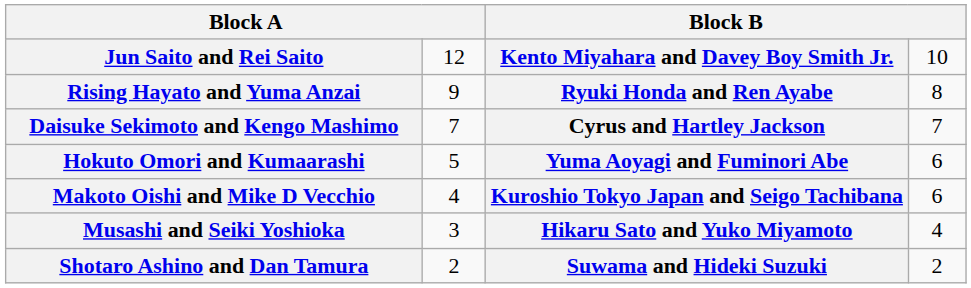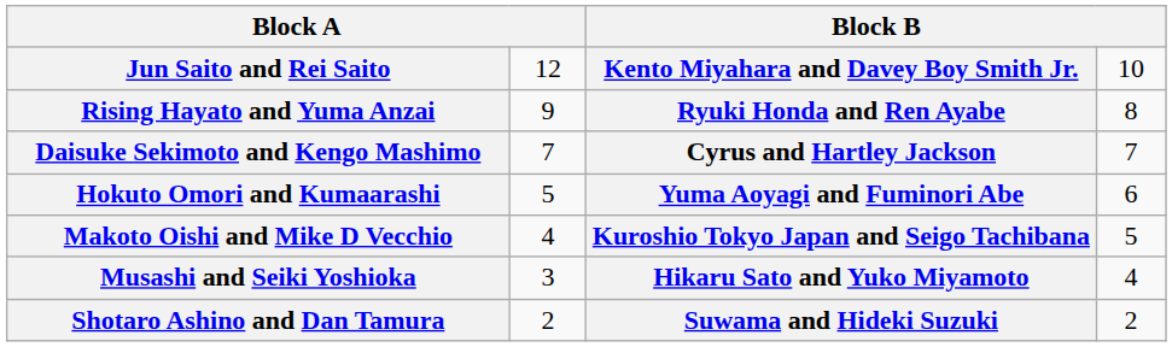 <table class="wikitable" style="margin: 1em auto 1em auto;text-align:center">
 <tr>
 <th colspan="2" style="width:50%">Block A</th>
 <th colspan="2" style="width:50%">Block B</th>
 </tr>
 <tr>
 <th><a href='#'>Jun Saito</a> and <a href='#'>Rei Saito</a></th>
 <td style="width:35px">12</td>
 <th><a href='#'>Kento Miyahara</a> and <a href='#'>Davey Boy Smith Jr.</a></th>
 <td style="width:35px">10</td>
 </tr>
 <tr>
 <th><a href='#'>Rising Hayato</a> and <a href='#'>Yuma Anzai</a></th>
 <td>9</td>
 <th><a href='#'>Ryuki Honda</a> and <a href='#'>Ren Ayabe</a></th>
 <td>8</td>
 </tr>
 <tr>
 <th><a href='#'>Daisuke Sekimoto</a> and <a href='#'>Kengo Mashimo</a></th>
 <td>7</td>
 <th>Cyrus and <a href='#'>Hartley Jackson</a></th>
 <td>7</td>
 </tr>
 <tr>
 <th><a href='#'>Hokuto Omori</a> and <a href='#'>Kumaarashi</a></th>
 <td>5</td>
 <th><a href='#'>Yuma Aoyagi</a> and <a href='#'>Fuminori Abe</a></th>
 <td>6</td>
 </tr>
 <tr>
 <th><a href='#'>Makoto Oishi</a> and <a href='#'>Mike D Vecchio</a></th>
 <td>4</td>
 <th><a href='#'>Kuroshio Tokyo Japan</a> and <a href='#'>Seigo Tachibana</a></th>
-<td>6</td>
+<td>5</td>
 </tr>
 <tr>
 <th><a href='#'>Musashi</a> and <a href='#'>Seiki Yoshioka</a></th>
 <td>3</td>
 <th><a href='#'>Hikaru Sato</a> and <a href='#'>Yuko Miyamoto</a></th>
 <td>4</td>
 </tr>
 <tr>
 <th><a href='#'>Shotaro Ashino</a> and <a href='#'>Dan Tamura</a></th>
 <td>2</td>
 <th><a href='#'>Suwama</a> and <a href='#'>Hideki Suzuki</a></th>
 <td>2</td>
 </tr>
 </table>
